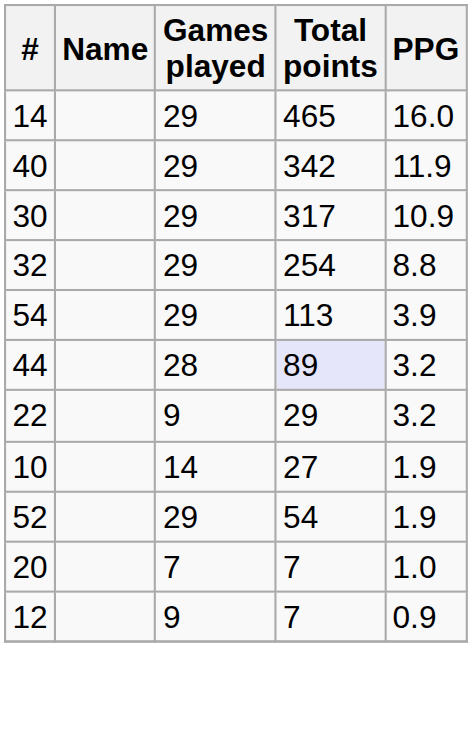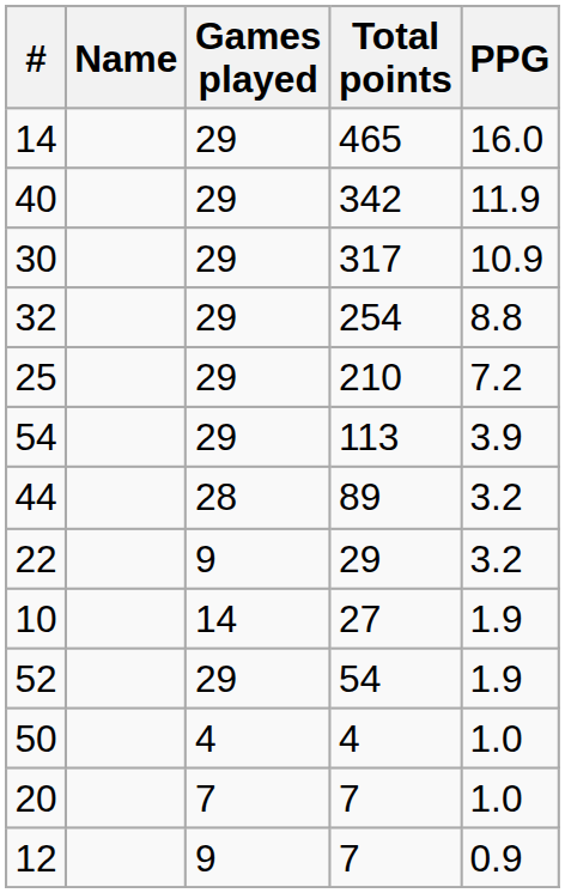 <table class="wikitable sortable" style="font-size: 95%;">
 <tr>
 <th>#</th>
 <th>Name</th>
 <th>Games<br>played</th>
 <th>Total<br>points</th>
 <th>PPG</th>
 </tr>
 <tr>
 <td>14</td>
 <td></td>
 <td>29</td>
 <td>465</td>
 <td>16.0</td>
 </tr>
 <tr>
 <td>40</td>
 <td></td>
 <td>29</td>
 <td>342</td>
 <td>11.9</td>
 </tr>
 <tr>
 <td>30</td>
 <td></td>
 <td>29</td>
 <td>317</td>
 <td>10.9</td>
 </tr>
 <tr>
 <td>32</td>
 <td></td>
 <td>29</td>
 <td>254</td>
 <td>8.8</td>
 </tr>
 <tr>
+<td>25</td>
+<td></td>
+<td>29</td>
+<td>210</td>
+<td>7.2</td>
+</tr>
+<tr>
 <td>54</td>
 <td></td>
 <td>29</td>
 <td>113</td>
 <td>3.9</td>
 </tr>
 <tr>
 <td>44</td>
 <td></td>
 <td>28</td>
-<td style="background: lavender;">89</td>
+<td>89</td>
 <td>3.2</td>
 </tr>
 <tr>
 <td>22</td>
 <td></td>
 <td>9</td>
 <td>29</td>
 <td>3.2</td>
 </tr>
 <tr>
 <td>10</td>
 <td></td>
 <td>14</td>
 <td>27</td>
 <td>1.9</td>
 </tr>
 <tr>
 <td>52</td>
 <td></td>
 <td>29</td>
 <td>54</td>
 <td>1.9</td>
 </tr>
 <tr>
+<td>50</td>
+<td></td>
+<td>4</td>
+<td>4</td>
+<td>1.0</td>
+</tr>
+<tr>
 <td>20</td>
 <td></td>
 <td>7</td>
 <td>7</td>
 <td>1.0</td>
 </tr>
 <tr>
 <td>12</td>
 <td></td>
 <td>9</td>
 <td>7</td>
 <td>0.9</td>
 </tr>
 <tr>
 </tr>
 </table>
